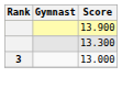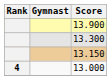 <table class="wikitable sortable" style="text-align:center; font-size:95%">
 <tr>
 <th scope=col>Rank</th>
 <th scope=col>Gymnast</th>
 <th scope=col>Score</th>
 </tr>
 <tr bgcolor=fffcaf>
 <th scope=row style="text-align:center"></th>
 <td align=left></td>
 <td>13.900</td>
 </tr>
 <tr bgcolor=e5e5e5>
 <th scope=row style="text-align:center"></th>
 <td align=left></td>
 <td>13.300</td>
 </tr>
+<tr bgcolor=eecc99>
+<th scope=row style="text-align:center"></th>
+<td align=left></td>
+<td>13.150</td>
+</tr>
 <tr>
-<th>3</th>
+<th>4</th>
 <td align=left></td>
 <td>13.000</td>
 </tr>
 <tr>
 </tr>
 </table>
